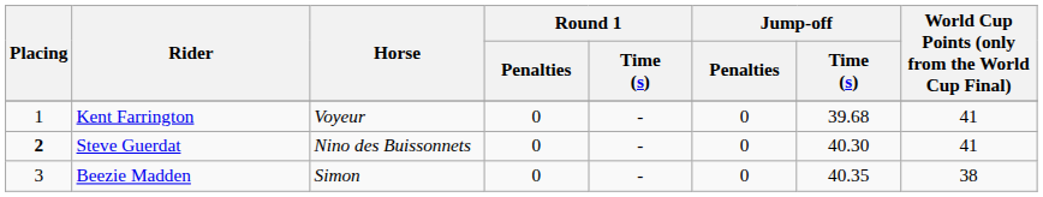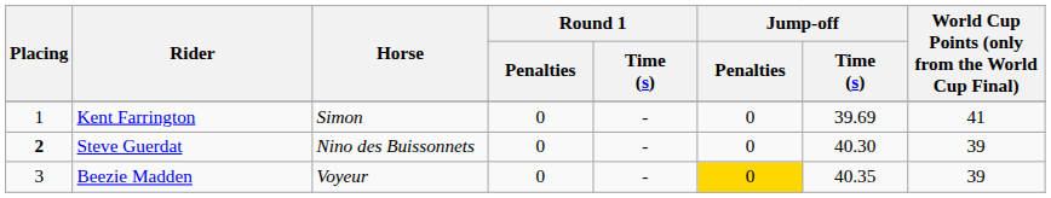 <table class="wikitable" style="font-size: 90%">
 <tr>
 <th rowspan=2 width=20>Placing</th>
 <th rowspan=2 width=180>Rider</th>
 <th rowspan=2 width=130>Horse</th>
 <th colspan=2>Round 1</th>
 <th colspan=2>Jump-off</th>
 <th rowspan=2 width=100>World Cup Points (only from the World Cup Final)</th>
 </tr>
 <tr>
 <th width=75>Penalties</th>
 <th width=75>Time<br>(<a href='#'>s</a>)</th>
 <th width=75>Penalties</th>
 <th width=75>Time<br>(<a href='#'>s</a>)</th>
 </tr>
 <tr>
 </tr>
 <tr>
 <td align=center>1</td>
 <td> <a href='#'>Kent Farrington</a></td>
-<td><em>Voyeur</em></td>
+<td><em>Simon</em></td>
 <td align=center>0</td>
 <td align=center>-</td>
 <td align=center>0</td>
-<td align=center>39.68</td>
+<td align=center>39.69</td>
 <td align=center>41</td>
 </tr>
 <tr>
 <td align=center><strong>2</strong></td>
 <td> <a href='#'>Steve Guerdat</a></td>
 <td><em>Nino des Buissonnets</em></td>
 <td align=center>0</td>
 <td align=center>-</td>
 <td align=center>0</td>
 <td align=center>40.30</td>
-<td align=center>41</td>
+<td align=center>39</td>
 </tr>
 <tr>
 <td align=center>3</td>
 <td> <a href='#'>Beezie Madden</a></td>
-<td><em>Simon</em></td>
+<td><em>Voyeur</em></td>
 <td align=center>0</td>
 <td align=center>-</td>
-<td align=center>0</td>
+<td align=center style="background: gold;">0</td>
 <td align=center>40.35</td>
-<td align=center>38</td>
+<td align=center>39</td>
 </tr>
 </table>
